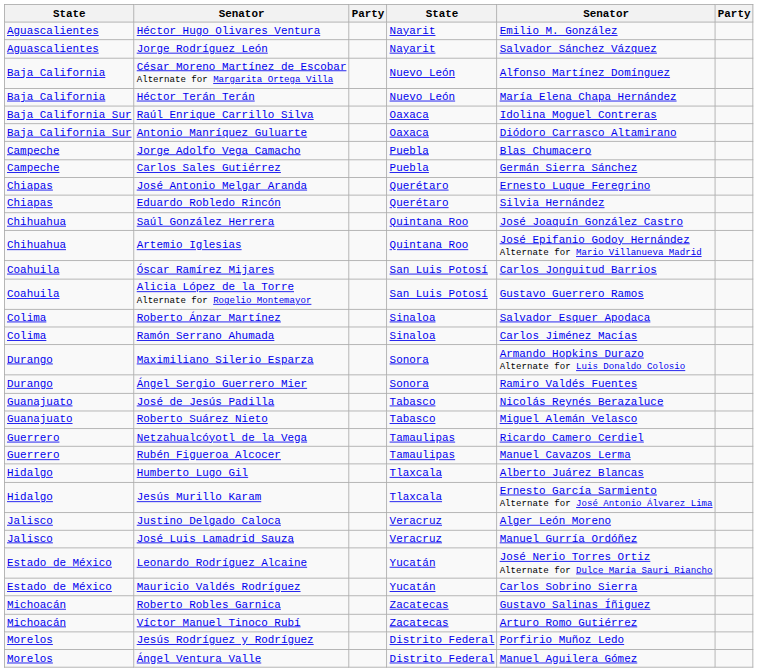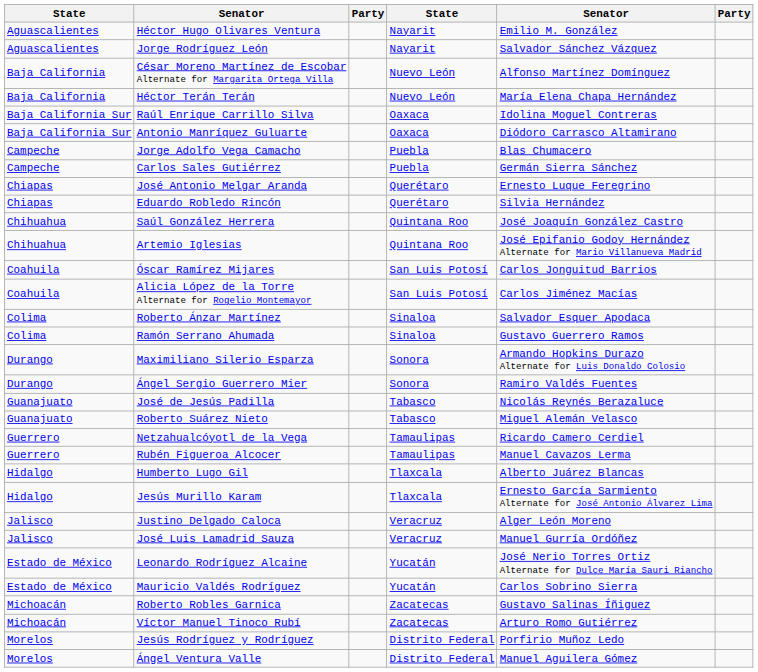 <table class="wikitable">
 <tr style="background:#efefef;">
 <th><strong>State</strong></th>
 <th><strong>Senator</strong></th>
 <th><strong>Party</strong></th>
 <th><strong>State</strong></th>
 <th><strong>Senator</strong></th>
 <th><strong>Party</strong></th>
 </tr>
 <tr>
 <td><a href='#'>Aguascalientes</a></td>
 <td><a href='#'>Héctor Hugo Olivares Ventura</a></td>
 <td></td>
 <td><a href='#'>Nayarit</a></td>
 <td><a href='#'>Emilio M. González</a></td>
 <td></td>
 </tr>
 <tr>
 <td><a href='#'>Aguascalientes</a></td>
 <td><a href='#'>Jorge Rodríguez León</a></td>
 <td></td>
 <td><a href='#'>Nayarit</a></td>
 <td><a href='#'>Salvador Sánchez Vázquez</a></td>
 <td></td>
 </tr>
 <tr>
 <td><a href='#'>Baja California</a></td>
 <td><a href='#'>César Moreno Martínez de Escobar</a><br><small>Alternate for <a href='#'>Margarita Ortega Villa</a></small></td>
 <td></td>
 <td><a href='#'>Nuevo León</a></td>
 <td><a href='#'>Alfonso Martínez Domínguez</a></td>
 <td></td>
 </tr>
 <tr>
 <td><a href='#'>Baja California</a></td>
 <td><a href='#'>Héctor Terán Terán</a></td>
 <td></td>
 <td><a href='#'>Nuevo León</a></td>
 <td><a href='#'>María Elena Chapa Hernández</a></td>
 <td></td>
 </tr>
 <tr>
 <td><a href='#'>Baja California Sur</a></td>
 <td><a href='#'>Raúl Enrique Carrillo Silva</a></td>
 <td></td>
 <td><a href='#'>Oaxaca</a></td>
 <td><a href='#'>Idolina Moguel Contreras</a></td>
 <td></td>
 </tr>
 <tr>
 <td><a href='#'>Baja California Sur</a></td>
 <td><a href='#'>Antonio Manríquez Guluarte</a></td>
 <td></td>
 <td><a href='#'>Oaxaca</a></td>
 <td><a href='#'>Diódoro Carrasco Altamirano</a></td>
 <td></td>
 </tr>
 <tr>
 <td><a href='#'>Campeche</a></td>
 <td><a href='#'>Jorge Adolfo Vega Camacho</a></td>
 <td></td>
 <td><a href='#'>Puebla</a></td>
 <td><a href='#'>Blas Chumacero</a></td>
 <td></td>
 </tr>
 <tr>
 <td><a href='#'>Campeche</a></td>
 <td><a href='#'>Carlos Sales Gutiérrez</a></td>
 <td></td>
 <td><a href='#'>Puebla</a></td>
 <td><a href='#'>Germán Sierra Sánchez</a></td>
 <td></td>
 </tr>
 <tr>
 <td><a href='#'>Chiapas</a></td>
 <td><a href='#'>José Antonio Melgar Aranda</a></td>
 <td></td>
 <td><a href='#'>Querétaro</a></td>
 <td><a href='#'>Ernesto Luque Feregrino</a></td>
 <td></td>
 </tr>
 <tr>
 <td><a href='#'>Chiapas</a></td>
 <td><a href='#'>Eduardo Robledo Rincón</a></td>
 <td></td>
 <td><a href='#'>Querétaro</a></td>
 <td><a href='#'>Silvia Hernández</a></td>
 <td></td>
 </tr>
 <tr>
 <td><a href='#'>Chihuahua</a></td>
 <td><a href='#'>Saúl González Herrera</a></td>
 <td></td>
 <td><a href='#'>Quintana Roo</a></td>
 <td><a href='#'>José Joaquín González Castro</a></td>
 <td></td>
 </tr>
 <tr>
 <td><a href='#'>Chihuahua</a></td>
 <td><a href='#'>Artemio Iglesias</a></td>
 <td></td>
 <td><a href='#'>Quintana Roo</a></td>
 <td><a href='#'>José Epifanio Godoy Hernández</a><br><small>Alternate for <a href='#'>Mario Villanueva Madrid</a></small></td>
 <td></td>
 </tr>
 <tr>
 <td><a href='#'>Coahuila</a></td>
 <td><a href='#'>Óscar Ramírez Mijares</a></td>
 <td></td>
 <td><a href='#'>San Luis Potosí</a></td>
 <td><a href='#'>Carlos Jonguitud Barrios</a></td>
 <td></td>
 </tr>
 <tr>
 <td><a href='#'>Coahuila</a></td>
 <td><a href='#'>Alicia López de la Torre</a><br><small>Alternate for <a href='#'>Rogelio Montemayor</a></small></td>
 <td></td>
 <td><a href='#'>San Luis Potosí</a></td>
-<td><a href='#'>Gustavo Guerrero Ramos</a></td>
+<td><a href='#'>Carlos Jiménez Macías</a></td>
 <td></td>
 </tr>
 <tr>
 <td><a href='#'>Colima</a></td>
 <td><a href='#'>Roberto Ánzar Martínez</a></td>
 <td></td>
 <td><a href='#'>Sinaloa</a></td>
 <td><a href='#'>Salvador Esquer Apodaca</a></td>
 <td></td>
 </tr>
 <tr>
 <td><a href='#'>Colima</a></td>
 <td><a href='#'>Ramón Serrano Ahumada</a></td>
 <td></td>
 <td><a href='#'>Sinaloa</a></td>
-<td><a href='#'>Carlos Jiménez Macías</a></td>
+<td><a href='#'>Gustavo Guerrero Ramos</a></td>
 <td></td>
 </tr>
 <tr>
 <td><a href='#'>Durango</a></td>
 <td><a href='#'>Maximiliano Silerio Esparza</a></td>
 <td></td>
 <td><a href='#'>Sonora</a></td>
 <td><a href='#'>Armando Hopkins Durazo</a><br><small>Alternate for <a href='#'>Luis Donaldo Colosio</a></small></td>
 <td></td>
 </tr>
 <tr>
 <td><a href='#'>Durango</a></td>
 <td><a href='#'>Ángel Sergio Guerrero Mier</a></td>
 <td></td>
 <td><a href='#'>Sonora</a></td>
 <td><a href='#'>Ramiro Valdés Fuentes</a></td>
 <td></td>
 </tr>
 <tr>
 <td><a href='#'>Guanajuato</a></td>
 <td><a href='#'>José de Jesús Padilla</a></td>
 <td></td>
 <td><a href='#'>Tabasco</a></td>
 <td><a href='#'>Nicolás Reynés Berazaluce</a></td>
 <td></td>
 </tr>
 <tr>
 <td><a href='#'>Guanajuato</a></td>
 <td><a href='#'>Roberto Suárez Nieto</a></td>
 <td></td>
 <td><a href='#'>Tabasco</a></td>
 <td><a href='#'>Miguel Alemán Velasco</a></td>
 <td></td>
 </tr>
 <tr>
 <td><a href='#'>Guerrero</a></td>
 <td><a href='#'>Netzahualcóyotl de la Vega</a></td>
 <td></td>
 <td><a href='#'>Tamaulipas</a></td>
 <td><a href='#'>Ricardo Camero Cerdiel</a></td>
 <td></td>
 </tr>
 <tr>
 <td><a href='#'>Guerrero</a></td>
 <td><a href='#'>Rubén Figueroa Alcocer</a></td>
 <td></td>
 <td><a href='#'>Tamaulipas</a></td>
 <td><a href='#'>Manuel Cavazos Lerma</a></td>
 <td></td>
 </tr>
 <tr>
 <td><a href='#'>Hidalgo</a></td>
 <td><a href='#'>Humberto Lugo Gil</a></td>
 <td></td>
 <td><a href='#'>Tlaxcala</a></td>
 <td><a href='#'>Alberto Juárez Blancas</a></td>
 <td></td>
 </tr>
 <tr>
 <td><a href='#'>Hidalgo</a></td>
 <td><a href='#'>Jesús Murillo Karam</a></td>
 <td></td>
 <td><a href='#'>Tlaxcala</a></td>
 <td><a href='#'>Ernesto García Sarmiento</a><br><small>Alternate for <a href='#'>José Antonio Álvarez Lima</a></small></td>
 <td></td>
 </tr>
 <tr>
 <td><a href='#'>Jalisco</a></td>
 <td><a href='#'>Justino Delgado Caloca</a></td>
 <td></td>
 <td><a href='#'>Veracruz</a></td>
 <td><a href='#'>Alger León Moreno</a></td>
 <td></td>
 </tr>
 <tr>
 <td><a href='#'>Jalisco</a></td>
 <td><a href='#'>José Luis Lamadrid Sauza</a></td>
 <td></td>
 <td><a href='#'>Veracruz</a></td>
 <td><a href='#'>Manuel Gurría Ordóñez</a></td>
 <td></td>
 </tr>
 <tr>
 <td><a href='#'>Estado de México</a></td>
 <td><a href='#'>Leonardo Rodríguez Alcaine</a></td>
 <td></td>
 <td><a href='#'>Yucatán</a></td>
 <td><a href='#'>José Nerio Torres Ortiz</a><br><small>Alternate for <a href='#'>Dulce María Sauri Riancho</a></small></td>
 <td></td>
 </tr>
 <tr>
 <td><a href='#'>Estado de México</a></td>
 <td><a href='#'>Mauricio Valdés Rodríguez</a></td>
 <td></td>
 <td><a href='#'>Yucatán</a></td>
 <td><a href='#'>Carlos Sobrino Sierra</a></td>
 <td></td>
 </tr>
 <tr>
 <td><a href='#'>Michoacán</a></td>
 <td><a href='#'>Roberto Robles Garnica</a></td>
 <td></td>
 <td><a href='#'>Zacatecas</a></td>
 <td><a href='#'>Gustavo Salinas Íñiguez</a></td>
 <td></td>
 </tr>
 <tr>
 <td><a href='#'>Michoacán</a></td>
 <td><a href='#'>Víctor Manuel Tinoco Rubí</a></td>
 <td></td>
 <td><a href='#'>Zacatecas</a></td>
 <td><a href='#'>Arturo Romo Gutiérrez</a></td>
 <td></td>
 </tr>
 <tr>
 <td><a href='#'>Morelos</a></td>
 <td><a href='#'>Jesús Rodríguez y Rodríguez</a></td>
 <td></td>
 <td><a href='#'>Distrito Federal</a></td>
 <td><a href='#'>Porfirio Muñoz Ledo</a></td>
 <td></td>
 </tr>
 <tr>
 <td><a href='#'>Morelos</a></td>
 <td><a href='#'>Ángel Ventura Valle</a></td>
 <td></td>
 <td><a href='#'>Distrito Federal</a></td>
 <td><a href='#'>Manuel Aguilera Gómez</a></td>
 <td></td>
 </tr>
 </table>
